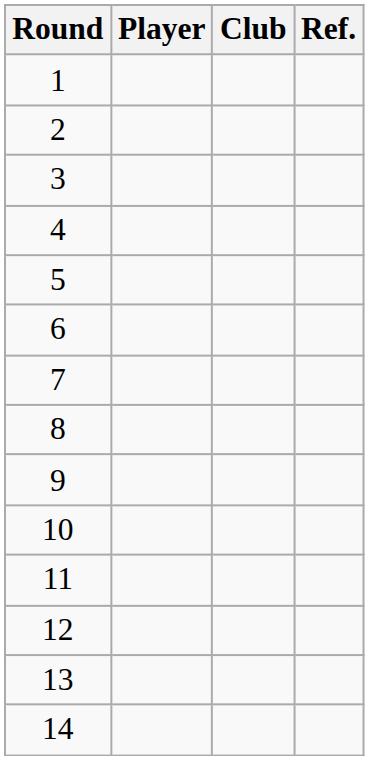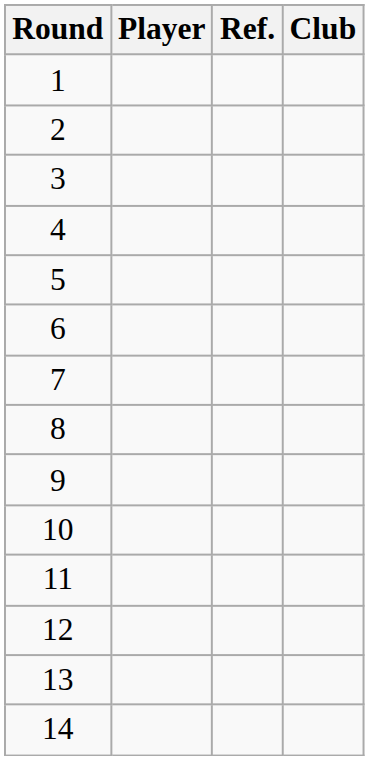 <table class="wikitable sortable" style="text-align:center">
 <tr>
 <th>Round</th>
 <th>Player</th>
+<th class="unsortable">Ref.</th>
 <th>Club</th>
-<th class="unsortable">Ref.</th>
 </tr>
 <tr>
 <td>1</td>
 <td style="text-align:left;"></td>
+<td></td>
 <td style="text-align:left;"></td>
-<td></td>
 </tr>
 <tr>
 <td>2</td>
 <td style="text-align:left;"></td>
+<td></td>
 <td style="text-align:left;"></td>
-<td></td>
 </tr>
 <tr>
 <td>3</td>
 <td style="text-align:left;"></td>
+<td></td>
 <td style="text-align:left;"></td>
-<td></td>
 </tr>
 <tr>
 <td>4</td>
 <td style="text-align:left;"></td>
+<td></td>
 <td style="text-align:left;"></td>
-<td></td>
 </tr>
 <tr>
 <td>5</td>
 <td style="text-align:left;"></td>
+<td></td>
 <td style="text-align:left;"></td>
-<td></td>
 </tr>
 <tr>
 <td>6</td>
 <td style="text-align:left;"></td>
+<td></td>
 <td style="text-align:left;"></td>
-<td></td>
 </tr>
 <tr>
 <td>7</td>
 <td style="text-align:left;"></td>
+<td></td>
 <td style="text-align:left;"></td>
-<td></td>
 </tr>
 <tr>
 <td>8</td>
 <td style="text-align:left;"></td>
+<td></td>
 <td style="text-align:left;"></td>
-<td></td>
 </tr>
 <tr>
 <td>9</td>
 <td style="text-align:left;"></td>
+<td></td>
 <td style="text-align:left;"></td>
-<td></td>
 </tr>
 <tr>
 <td>10</td>
 <td style="text-align:left;"></td>
+<td></td>
 <td style="text-align:left;"></td>
-<td></td>
 </tr>
 <tr>
 <td>11</td>
 <td style="text-align:left;"></td>
+<td></td>
 <td style="text-align:left;"></td>
-<td></td>
 </tr>
 <tr>
 <td>12</td>
 <td style="text-align:left;"></td>
+<td></td>
 <td style="text-align:left;"></td>
-<td></td>
 </tr>
 <tr>
 <td>13</td>
 <td style="text-align:left;"></td>
+<td></td>
 <td style="text-align:left;"></td>
-<td></td>
 </tr>
 <tr>
 <td>14</td>
 <td style="text-align:left;"></td>
+<td><br></td>
 <td style="text-align:left;"></td>
-<td><br></td>
 </tr>
 </table>
